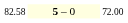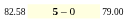 <table style="text-align:center">
 <tr>
 <th width=223></th>
 <th width=100></th>
 <th width=223></th>
 </tr>
 <tr>
 <td align=right><small><span>82.58</span></small> <strong></strong></td>
 <td style="background: lightyellow;"><strong>5</strong> – 0</td>
-<td align=left> <small><span>72.00</span></small></td>
+<td align=left> <small><span>79.00</span></small></td>
 </tr>
 </table>
